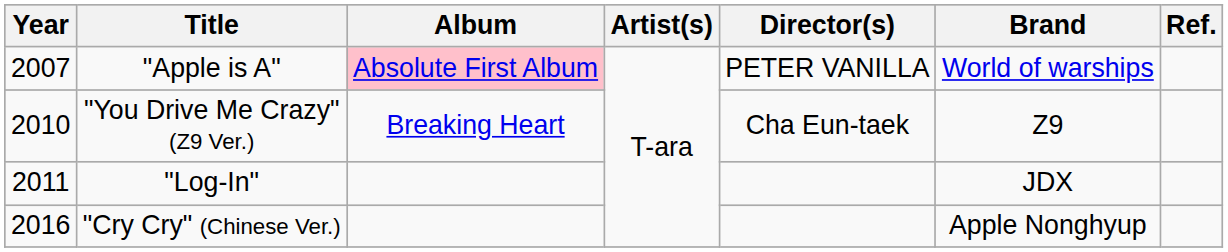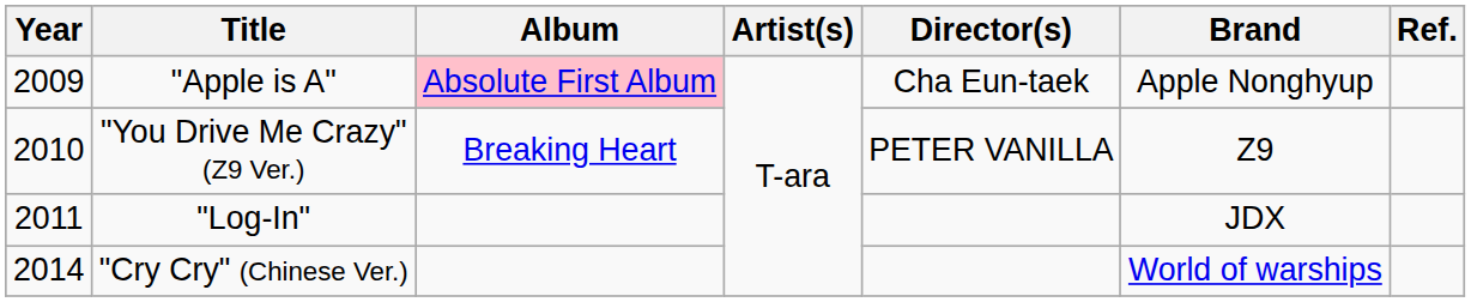 <table class="wikitable plainrowheaders" style="text-align:center; table-layout:fixed; margin-right:0">
 <tr>
 <th scope="col">Year</th>
 <th scope="col">Title</th>
 <th scope="col">Album</th>
 <th scope="col">Artist(s)</th>
 <th scope="col">Director(s)</th>
 <th>Brand</th>
 <th>Ref.</th>
 </tr>
 <tr>
-<td>2007</td>
+<td>2009</td>
 <td>"Apple is A"</td>
 <td style="background: pink;"><a href='#'>Absolute First Album</a></td>
 <td rowspan="4">T-ara</td>
-<td>PETER VANILLA</td>
-<td><a href='#'>World of warships</a></td>
+<td>Cha Eun-taek</td>
+<td>Apple Nonghyup</td>
 <td></td>
 </tr>
 <tr>
 <td>2010</td>
 <td>"You Drive Me Crazy"<br> <small>(Z9 Ver.)</small></td>
 <td><a href='#'>Breaking Heart</a></td>
-<td>Cha Eun-taek</td>
+<td>PETER VANILLA</td>
 <td>Z9</td>
 <td></td>
 </tr>
 <tr>
 <td>2011</td>
 <td>"Log-In"</td>
 <td></td>
 <td></td>
 <td>JDX</td>
 <td></td>
 </tr>
 <tr>
-<td>2016</td>
+<td>2014</td>
 <td>"Cry Cry" <small>(Chinese Ver.)</small></td>
 <td></td>
 <td></td>
-<td>Apple Nonghyup</td>
+<td><a href='#'>World of warships</a></td>
 <td></td>
 </tr>
 </table>
